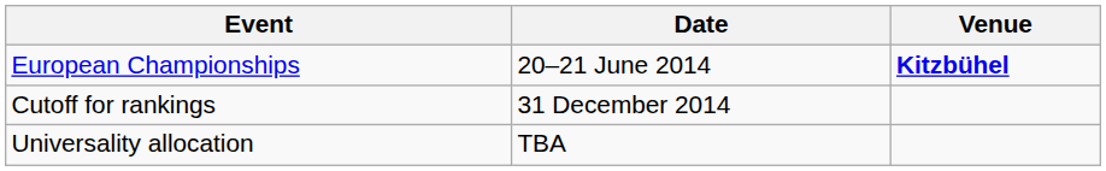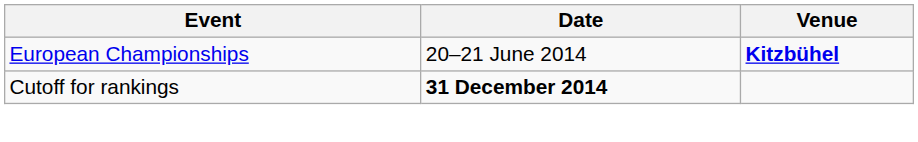 <table class="wikitable" width=700>
 <tr>
 <th>Event</th>
 <th>Date</th>
 <th>Venue</th>
 </tr>
 <tr>
 <td><a href='#'>European Championships</a></td>
 <td>20–21 June 2014</td>
 <td><strong> <a href='#'>Kitzbühel</a></strong></td>
 </tr>
 <tr>
 <td>Cutoff for rankings</td>
-<td>31 December 2014</td>
-<td></td>
-</tr>
-<tr>
-<td>Universality allocation</td>
-<td>TBA</td>
+<td><strong>31 December 2014</strong></td>
 <td></td>
 </tr>
 </table>
